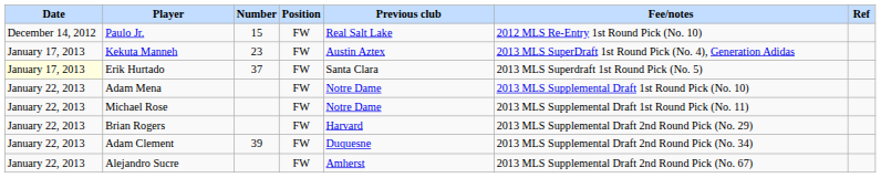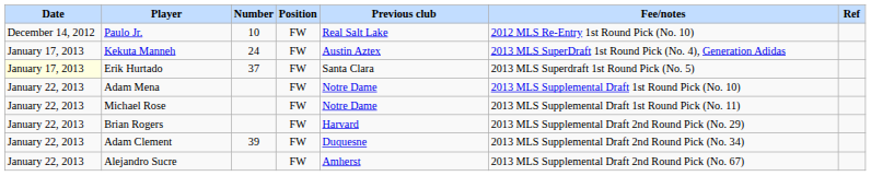 <table class="wikitable" style="text-align:left; font-size:95%;">
 <tr>
 <th style="background:#c2ddff; width:125px;">Date</th>
 <th style="background:#c2ddff; width:170px;">Player</th>
 <th style="background:#c2ddff; width:50px;">Number</th>
 <th style="background:#c2ddff; width:50px;">Position</th>
 <th style="background:#c2ddff; width:223px;">Previous club</th>
 <th style="background:#c2ddff; width:470px;">Fee/notes</th>
 <th style="background:#c2ddff; width:30px;">Ref</th>
 </tr>
 <tr>
 <td>December 14, 2012</td>
 <td> <a href='#'>Paulo Jr.</a></td>
-<td align=center>15</td>
+<td align=center>10</td>
 <td align=center>FW</td>
 <td> <a href='#'>Real Salt Lake</a></td>
 <td><a href='#'>2012 MLS Re-Entry</a> 1st Round Pick (No. 10)</td>
 <td></td>
 </tr>
 <tr>
 <td>January 17, 2013</td>
 <td> <a href='#'>Kekuta Manneh</a></td>
-<td align=center>23</td>
+<td align=center>24</td>
 <td align=center>FW</td>
 <td> <a href='#'>Austin Aztex</a></td>
 <td><a href='#'>2013 MLS SuperDraft</a> 1st Round Pick (No. 4), <a href='#'>Generation Adidas</a></td>
 <td></td>
 </tr>
 <tr>
 <td style="background: lightyellow;">January 17, 2013</td>
 <td> Erik Hurtado</td>
 <td align=center>37</td>
 <td align=center>FW</td>
 <td> Santa Clara</td>
 <td>2013 MLS Superdraft 1st Round Pick (No. 5)</td>
 <td></td>
 </tr>
 <tr>
 <td>January 22, 2013</td>
 <td> Adam Mena</td>
 <td align=center></td>
 <td align=center>FW</td>
 <td> <a href='#'>Notre Dame</a></td>
 <td><a href='#'>2013 MLS Supplemental Draft</a> 1st Round Pick (No. 10)</td>
 <td></td>
 </tr>
 <tr>
 <td>January 22, 2013</td>
 <td> Michael Rose</td>
 <td align=center></td>
 <td align=center>FW</td>
 <td> <a href='#'>Notre Dame</a></td>
 <td>2013 MLS Supplemental Draft 1st Round Pick (No. 11)</td>
 <td></td>
 </tr>
 <tr>
 <td>January 22, 2013</td>
 <td> Brian Rogers</td>
 <td align=center></td>
 <td align=center>FW</td>
 <td> <a href='#'>Harvard</a></td>
 <td>2013 MLS Supplemental Draft 2nd Round Pick (No. 29)</td>
 <td></td>
 </tr>
 <tr>
 <td>January 22, 2013</td>
 <td> Adam Clement</td>
 <td align=center>39</td>
 <td align=center>FW</td>
 <td> <a href='#'>Duquesne</a></td>
 <td>2013 MLS Supplemental Draft 2nd Round Pick (No. 34)</td>
 <td></td>
 </tr>
 <tr>
 <td>January 22, 2013</td>
 <td> Alejandro Sucre</td>
 <td align=center></td>
 <td align=center>FW</td>
 <td> <a href='#'>Amherst</a></td>
 <td>2013 MLS Supplemental Draft 2nd Round Pick (No. 67)</td>
 <td></td>
 </tr>
 </table>
